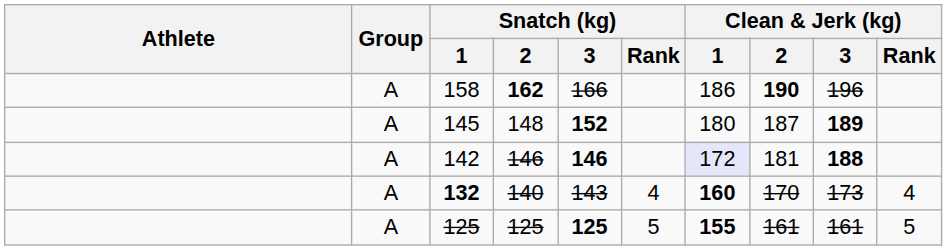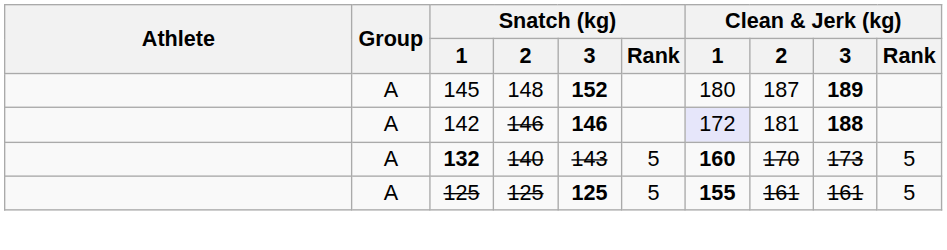 <table class = "wikitable" style="text-align:center;">
 <tr>
 <th rowspan=2 width=250>Athlete</th>
 <th rowspan=2 width=50>Group</th>
 <th colspan=4>Snatch (kg)</th>
 <th colspan=4>Clean & Jerk (kg)</th>
 </tr>
 <tr>
 <th width=40>1</th>
 <th width=40>2</th>
 <th width=40>3</th>
 <th width=40>Rank</th>
 <th width=40>1</th>
 <th width=40>2</th>
 <th width=40>3</th>
 <th width=40>Rank</th>
-</tr>
-<tr>
-<td align=left></td>
-<td>A</td>
-<td>158</td>
-<td><strong>162</strong></td>
-<td><s>166</s></td>
-<td></td>
-<td>186</td>
-<td><strong>190</strong></td>
-<td><s>196</s></td>
-<td></td>
 </tr>
 <tr>
 <td align=left></td>
 <td>A</td>
 <td>145</td>
 <td>148</td>
 <td><strong>152</strong></td>
 <td></td>
 <td>180</td>
 <td>187</td>
 <td><strong>189</strong></td>
 <td></td>
 </tr>
 <tr>
 <td align=left></td>
 <td>A</td>
 <td>142</td>
 <td><s>146</s></td>
 <td><strong>146</strong></td>
 <td></td>
 <td style="background: lavender;">172</td>
 <td>181</td>
 <td><strong>188</strong></td>
 <td></td>
 </tr>
 <tr>
 <td align=left></td>
 <td>A</td>
 <td><strong>132</strong></td>
 <td><s>140</s></td>
 <td><s>143</s></td>
-<td>4</td>
+<td>5</td>
 <td><strong>160</strong></td>
 <td><s>170</s></td>
 <td><s>173</s></td>
-<td>4</td>
+<td>5</td>
 </tr>
 <tr>
 <td align=left></td>
 <td>A</td>
 <td><s>125</s></td>
 <td><s>125</s></td>
 <td><strong>125</strong></td>
 <td>5</td>
 <td><strong>155</strong></td>
 <td><s>161</s></td>
 <td><s>161</s></td>
 <td>5</td>
 </tr>
 </table>
